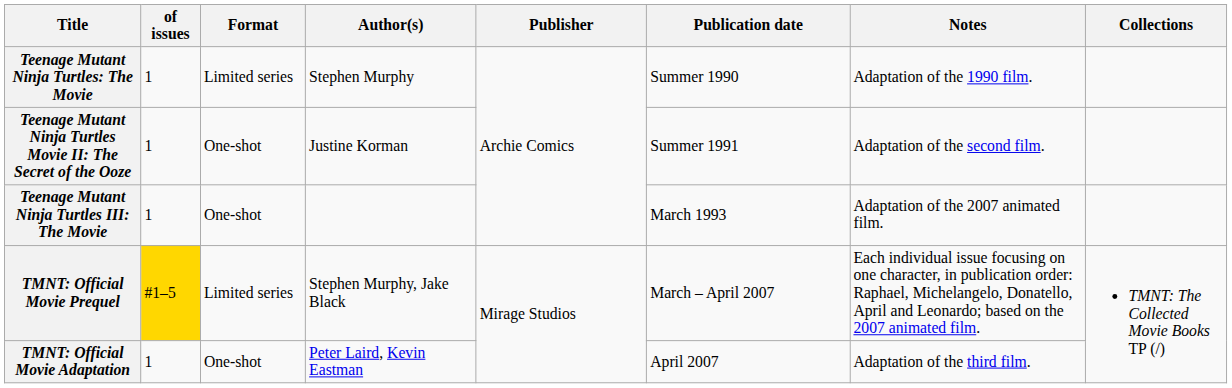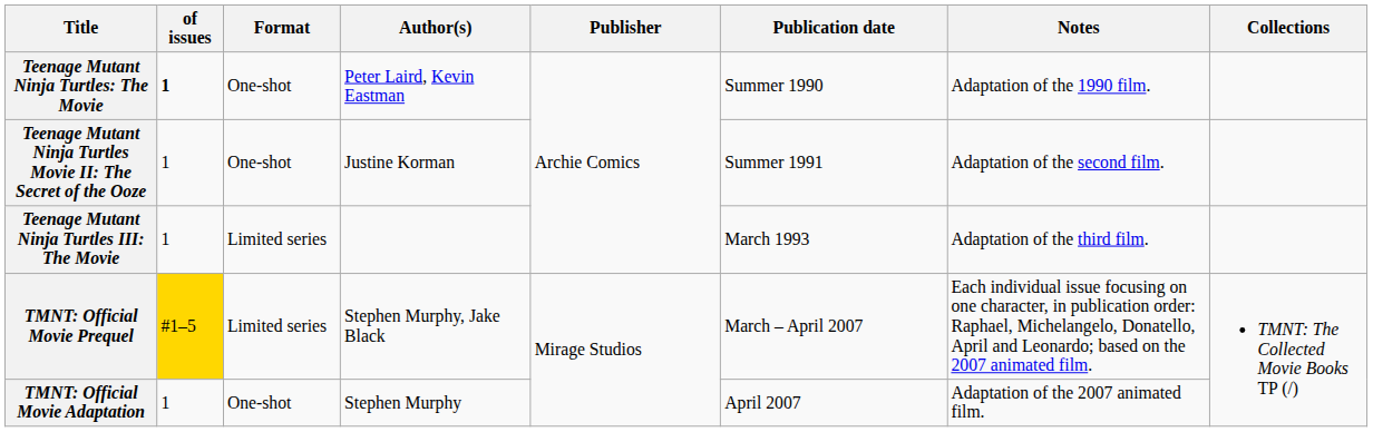 <table class="wikitable">
 <tr>
 <th>Title</th>
 <th style="width:40pt"> of issues</th>
 <th style="width:75pt">Format</th>
 <th style="width:125pt">Author(s)</th>
 <th style="width:125pt">Publisher</th>
 <th style="width:150pt">Publication date</th>
 <th style="width:175pt">Notes</th>
 <th>Collections</th>
 </tr>
 <tr>
 <th><em>Teenage Mutant Ninja Turtles: The Movie</em></th>
-<td>1</td>
-<td>Limited series</td>
-<td>Stephen Murphy</td>
+<td><strong>1</strong></td>
+<td>One-shot</td>
+<td><a href='#'>Peter Laird</a>, <a href='#'>Kevin Eastman</a></td>
 <td rowspan="3">Archie Comics</td>
 <td>Summer 1990</td>
 <td>Adaptation of the <a href='#'>1990 film</a>.</td>
 <td></td>
 </tr>
 <tr>
 <th><em>Teenage Mutant Ninja Turtles Movie II: The Secret of the Ooze</em></th>
 <td>1</td>
 <td>One-shot</td>
 <td>Justine Korman</td>
 <td>Summer 1991</td>
 <td>Adaptation of the <a href='#'>second film</a>.</td>
 <td></td>
 </tr>
 <tr>
 <th><em>Teenage Mutant Ninja Turtles III: The Movie</em></th>
 <td>1</td>
-<td>One-shot</td>
+<td>Limited series</td>
 <td></td>
 <td>March 1993</td>
-<td>Adaptation of the 2007 animated film.</td>
+<td>Adaptation of the <a href='#'>third film</a>.</td>
 <td></td>
 </tr>
 <tr>
 <th><em>TMNT: Official Movie Prequel</em></th>
 <td style="background: gold;">#1–5</td>
 <td>Limited series</td>
 <td>Stephen Murphy, Jake Black</td>
 <td rowspan="2">Mirage Studios</td>
 <td>March – April 2007</td>
 <td>Each individual issue focusing on one character, in publication order: Raphael, Michelangelo, Donatello, April and Leonardo; based on the <a href='#'>2007 animated film</a>.</td>
 <td rowspan="2"><br><ul><li><em>TMNT: The Collected Movie Books</em> TP (/)</li></ul></td>
 </tr>
 <tr>
 <th><em>TMNT: Official Movie Adaptation</em></th>
 <td>1</td>
 <td>One-shot</td>
-<td><a href='#'>Peter Laird</a>, <a href='#'>Kevin Eastman</a></td>
+<td>Stephen Murphy</td>
 <td>April 2007</td>
-<td>Adaptation of the <a href='#'>third film</a>.</td>
+<td>Adaptation of the 2007 animated film.</td>
 </tr>
 </table>
